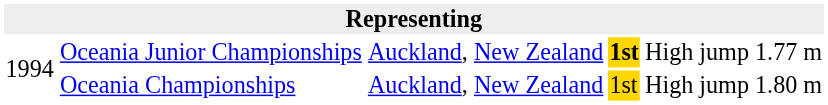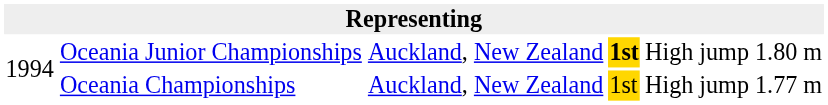 <table>
 <tr>
 <th bgcolor="#eeeeee" colspan="6">Representing </th>
 </tr>
 <tr>
 <td rowspan=2>1994</td>
 <td><a href='#'>Oceania Junior Championships</a></td>
 <td><a href='#'>Auckland</a>, <a href='#'>New Zealand</a></td>
 <td bgcolor=gold><strong>1st</strong></td>
 <td>High jump</td>
-<td>1.77 m</td>
+<td>1.80 m</td>
 </tr>
 <tr>
 <td><a href='#'>Oceania Championships</a></td>
 <td><a href='#'>Auckland</a>, <a href='#'>New Zealand</a></td>
 <td bgcolor=gold>1st</td>
 <td>High jump</td>
-<td>1.80 m</td>
+<td>1.77 m</td>
 </tr>
 </table>
